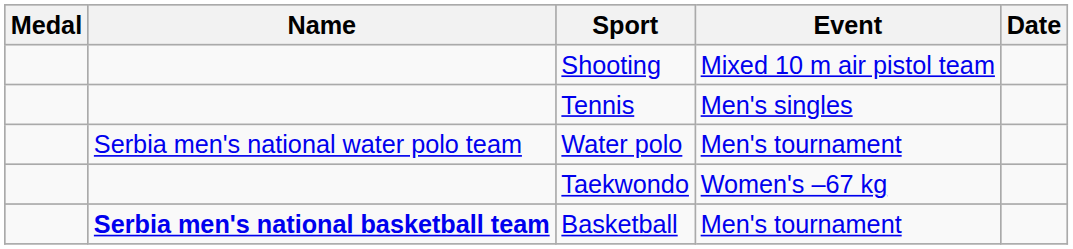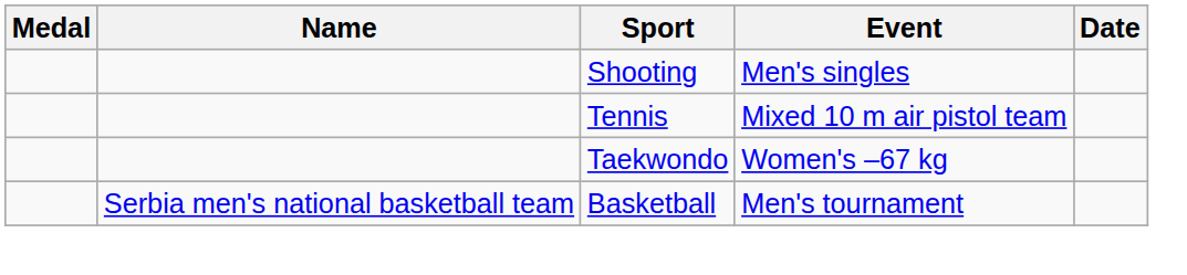 <table class="wikitable sortable" style="font-size: 95%;">
 <tr>
 <th>Medal</th>
 <th>Name</th>
 <th>Sport</th>
 <th>Event</th>
 <th>Date</th>
 </tr>
 <tr>
 <td></td>
 <td><br></td>
 <td><a href='#'>Shooting</a></td>
-<td><a href='#'>Mixed 10 m air pistol team</a></td>
+<td><a href='#'>Men's singles</a></td>
 <td></td>
 </tr>
 <tr>
 <td></td>
 <td></td>
 <td><a href='#'>Tennis</a></td>
-<td><a href='#'>Men's singles</a></td>
-<td></td>
-</tr>
-<tr>
-<td></td>
-<td><a href='#'>Serbia men's national water polo team</a></td>
-<td><a href='#'>Water polo</a></td>
-<td><a href='#'>Men's tournament</a></td>
+<td><a href='#'>Mixed 10 m air pistol team</a></td>
 <td></td>
 </tr>
 <tr>
 <td></td>
 <td></td>
 <td><a href='#'>Taekwondo</a></td>
 <td><a href='#'>Women's –67 kg</a></td>
 <td></td>
 </tr>
 <tr>
 <td></td>
-<td><strong><a href='#'>Serbia men's national basketball team</a></strong></td>
+<td><a href='#'>Serbia men's national basketball team</a></td>
 <td><a href='#'>Basketball</a></td>
 <td><a href='#'>Men's tournament</a></td>
 <td></td>
 </tr>
 </table>
